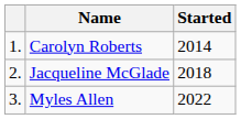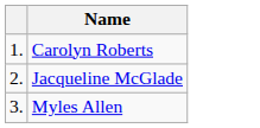 <table class= "wikitable">
 <tr>
 <th></th>
 <th>Name</th>
-<th>Started</th>
 </tr>
 <tr>
 <td>1.</td>
 <td><a href='#'>Carolyn Roberts</a></td>
-<td>2014</td>
 </tr>
 <tr>
 <td>2.</td>
 <td><a href='#'>Jacqueline McGlade</a></td>
-<td>2018</td>
 </tr>
 <tr>
 <td>3.</td>
 <td><a href='#'>Myles Allen</a></td>
-<td>2022</td>
 </tr>
 </table>
